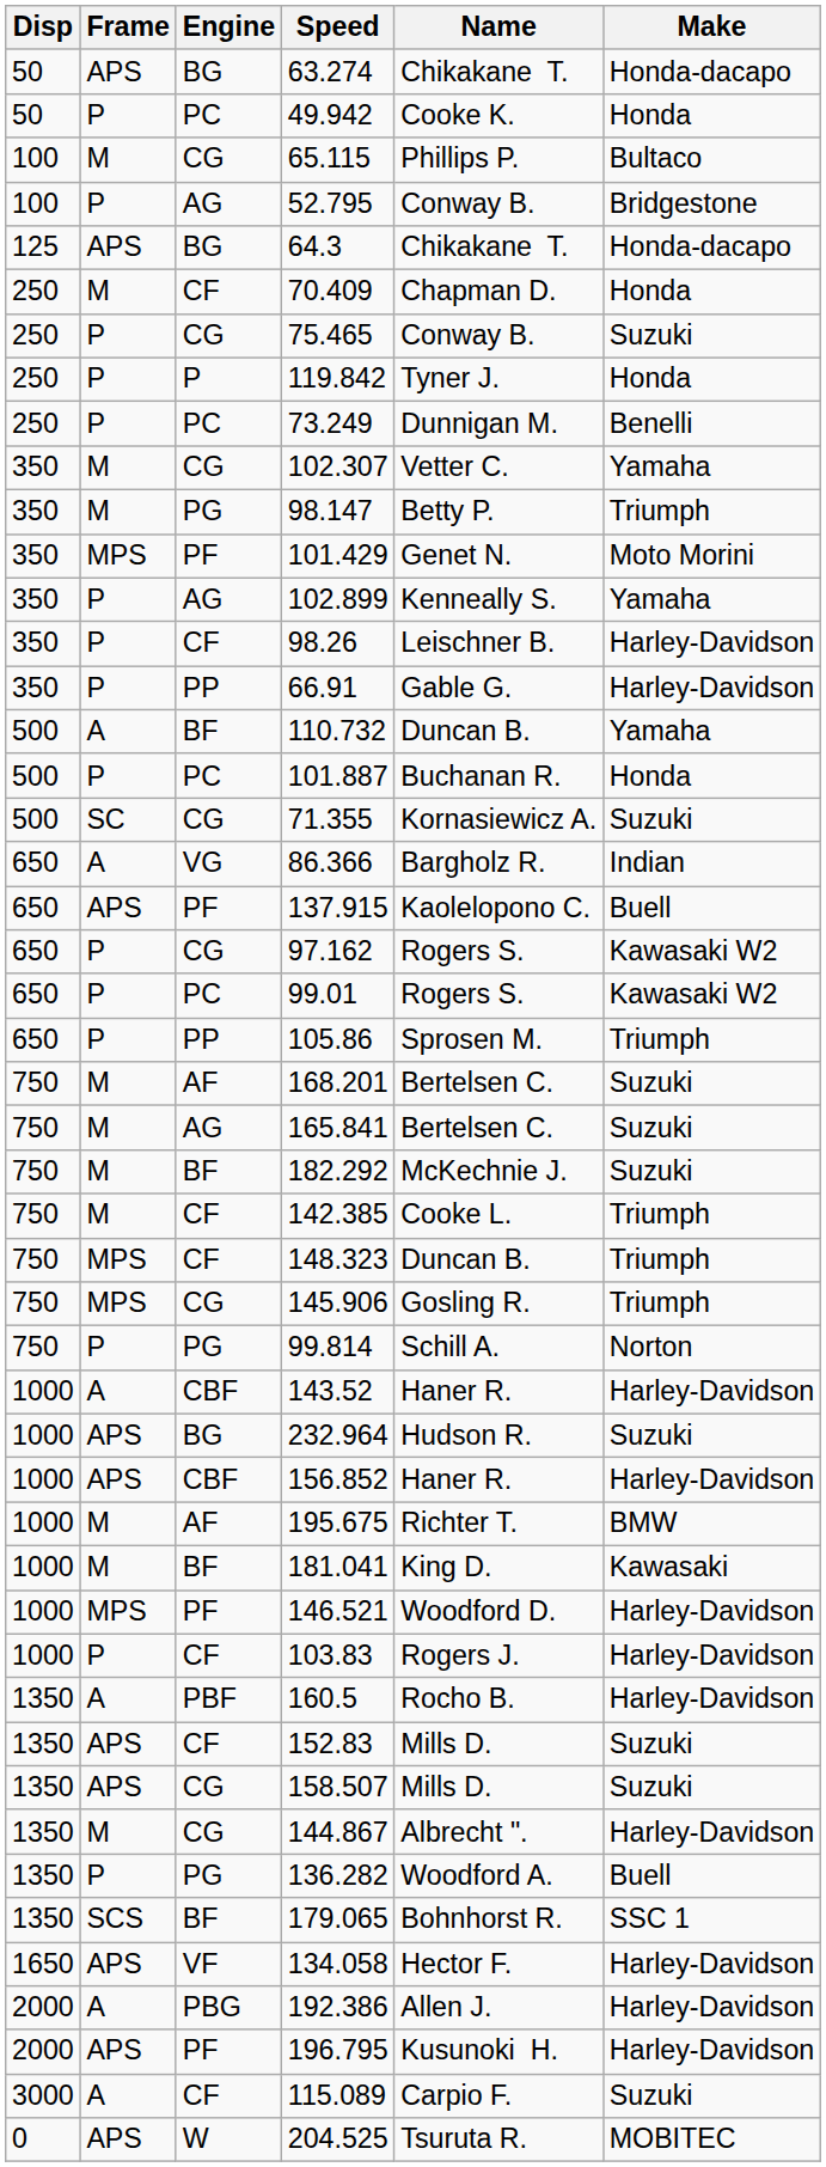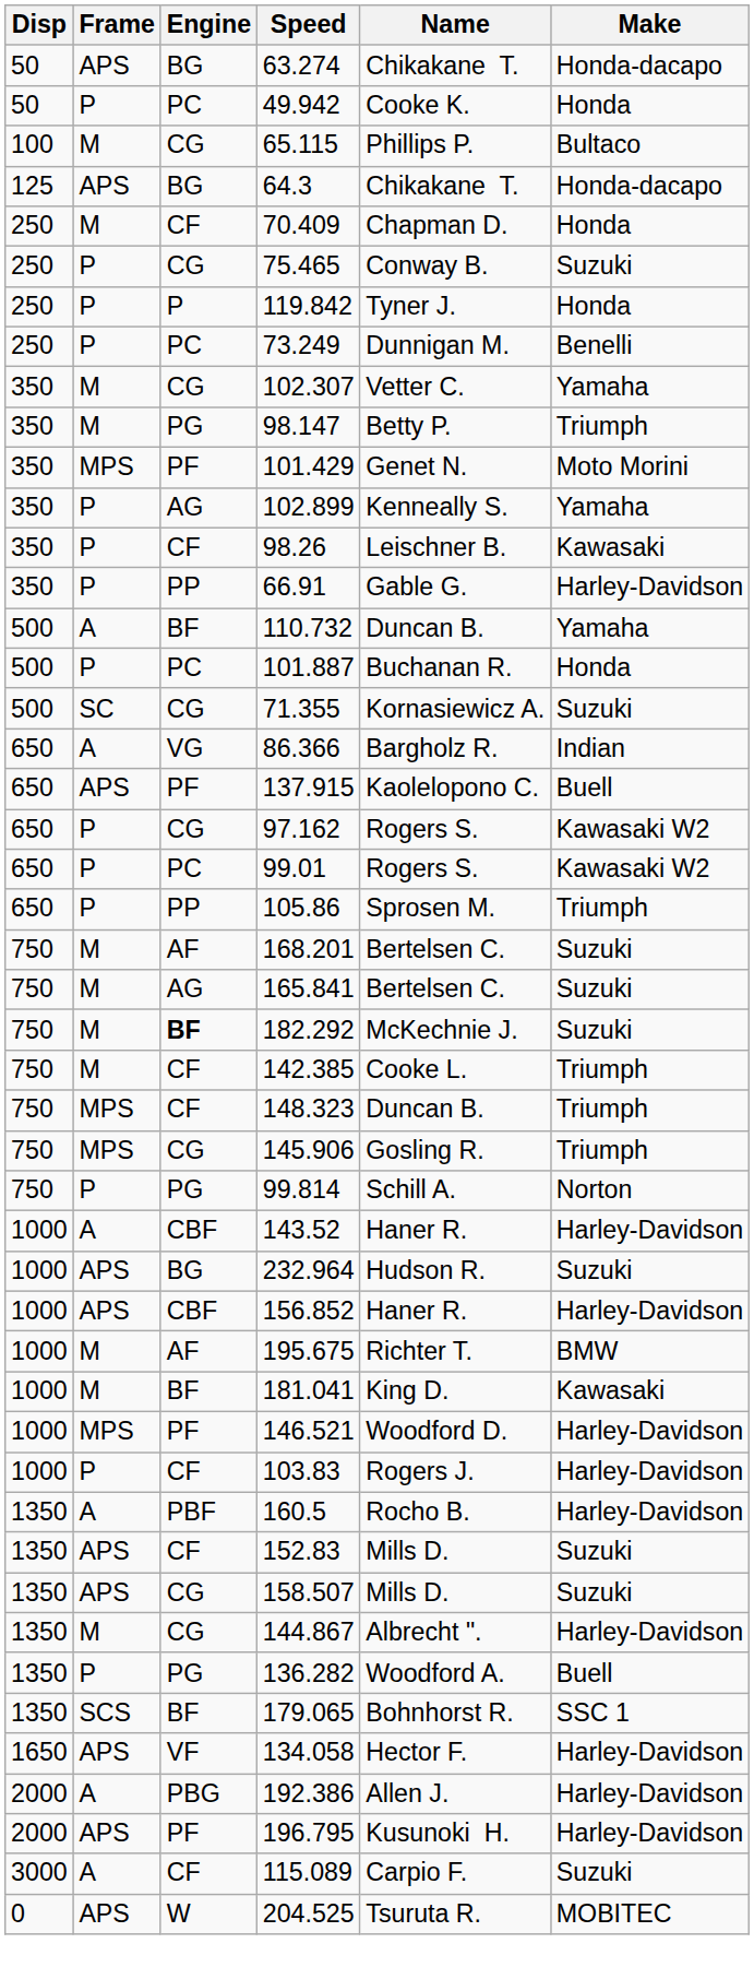 <table class="wikitable">
 <tr>
 <th>Disp</th>
 <th>Frame</th>
 <th>Engine</th>
 <th>Speed</th>
 <th>Name</th>
 <th>Make</th>
 </tr>
 <tr>
 <td>50</td>
 <td>APS</td>
 <td>BG</td>
 <td>63.274</td>
 <td>Chikakane  T.</td>
 <td>Honda-dacapo</td>
 </tr>
 <tr>
 <td>50</td>
 <td>P</td>
 <td>PC</td>
 <td>49.942</td>
 <td>Cooke K.</td>
 <td>Honda</td>
 </tr>
 <tr>
 <td>100</td>
 <td>M</td>
 <td>CG</td>
 <td>65.115</td>
 <td>Phillips P.</td>
 <td>Bultaco</td>
-</tr>
-<tr>
-<td>100</td>
-<td>P</td>
-<td>AG</td>
-<td>52.795</td>
-<td>Conway B.</td>
-<td>Bridgestone</td>
 </tr>
 <tr>
 <td>125</td>
 <td>APS</td>
 <td>BG</td>
 <td>64.3</td>
 <td>Chikakane  T.</td>
 <td>Honda-dacapo</td>
 </tr>
 <tr>
 <td>250</td>
 <td>M</td>
 <td>CF</td>
 <td>70.409</td>
 <td>Chapman D.</td>
 <td>Honda</td>
 </tr>
 <tr>
 <td>250</td>
 <td>P</td>
 <td>CG</td>
 <td>75.465</td>
 <td>Conway B.</td>
 <td>Suzuki</td>
 </tr>
 <tr>
 <td>250</td>
 <td>P</td>
 <td>P</td>
 <td>119.842</td>
 <td>Tyner J.</td>
 <td>Honda</td>
 </tr>
 <tr>
 <td>250</td>
 <td>P</td>
 <td>PC</td>
 <td>73.249</td>
 <td>Dunnigan M.</td>
 <td>Benelli</td>
 </tr>
 <tr>
 <td>350</td>
 <td>M</td>
 <td>CG</td>
 <td>102.307</td>
 <td>Vetter C.</td>
 <td>Yamaha</td>
 </tr>
 <tr>
 <td>350</td>
 <td>M</td>
 <td>PG</td>
 <td>98.147</td>
 <td>Betty P.</td>
 <td>Triumph</td>
 </tr>
 <tr>
 <td>350</td>
 <td>MPS</td>
 <td>PF</td>
 <td>101.429</td>
 <td>Genet N.</td>
 <td>Moto Morini</td>
 </tr>
 <tr>
 <td>350</td>
 <td>P</td>
 <td>AG</td>
 <td>102.899</td>
 <td>Kenneally S.</td>
 <td>Yamaha</td>
 </tr>
 <tr>
 <td>350</td>
 <td>P</td>
 <td>CF</td>
 <td>98.26</td>
 <td>Leischner B.</td>
-<td>Harley-Davidson</td>
+<td>Kawasaki</td>
 </tr>
 <tr>
 <td>350</td>
 <td>P</td>
 <td>PP</td>
 <td>66.91</td>
 <td>Gable G.</td>
 <td>Harley-Davidson</td>
 </tr>
 <tr>
 <td>500</td>
 <td>A</td>
 <td>BF</td>
 <td>110.732</td>
 <td>Duncan B.</td>
 <td>Yamaha</td>
 </tr>
 <tr>
 <td>500</td>
 <td>P</td>
 <td>PC</td>
 <td>101.887</td>
 <td>Buchanan R.</td>
 <td>Honda</td>
 </tr>
 <tr>
 <td>500</td>
 <td>SC</td>
 <td>CG</td>
 <td>71.355</td>
 <td>Kornasiewicz A.</td>
 <td>Suzuki</td>
 </tr>
 <tr>
 <td>650</td>
 <td>A</td>
 <td>VG</td>
 <td>86.366</td>
 <td>Bargholz R.</td>
 <td>Indian</td>
 </tr>
 <tr>
 <td>650</td>
 <td>APS</td>
 <td>PF</td>
 <td>137.915</td>
 <td>Kaolelopono C.</td>
 <td>Buell</td>
 </tr>
 <tr>
 <td>650</td>
 <td>P</td>
 <td>CG</td>
 <td>97.162</td>
 <td>Rogers S.</td>
 <td>Kawasaki W2</td>
 </tr>
 <tr>
 <td>650</td>
 <td>P</td>
 <td>PC</td>
 <td>99.01</td>
 <td>Rogers S.</td>
 <td>Kawasaki W2</td>
 </tr>
 <tr>
 <td>650</td>
 <td>P</td>
 <td>PP</td>
 <td>105.86</td>
 <td>Sprosen M.</td>
 <td>Triumph</td>
 </tr>
 <tr>
 <td>750</td>
 <td>M</td>
 <td>AF</td>
 <td>168.201</td>
 <td>Bertelsen C.</td>
 <td>Suzuki</td>
 </tr>
 <tr>
 <td>750</td>
 <td>M</td>
 <td>AG</td>
 <td>165.841</td>
 <td>Bertelsen C.</td>
 <td>Suzuki</td>
 </tr>
 <tr>
 <td>750</td>
 <td>M</td>
-<td>BF</td>
+<td><strong>BF</strong></td>
 <td>182.292</td>
 <td>McKechnie J.</td>
 <td>Suzuki</td>
 </tr>
 <tr>
 <td>750</td>
 <td>M</td>
 <td>CF</td>
 <td>142.385</td>
 <td>Cooke L.</td>
 <td>Triumph</td>
 </tr>
 <tr>
 <td>750</td>
 <td>MPS</td>
 <td>CF</td>
 <td>148.323</td>
 <td>Duncan B.</td>
 <td>Triumph</td>
 </tr>
 <tr>
 <td>750</td>
 <td>MPS</td>
 <td>CG</td>
 <td>145.906</td>
 <td>Gosling R.</td>
 <td>Triumph</td>
 </tr>
 <tr>
 <td>750</td>
 <td>P</td>
 <td>PG</td>
 <td>99.814</td>
 <td>Schill A.</td>
 <td>Norton</td>
 </tr>
 <tr>
 <td>1000</td>
 <td>A</td>
 <td>CBF</td>
 <td>143.52</td>
 <td>Haner R.</td>
 <td>Harley-Davidson</td>
 </tr>
 <tr>
 <td>1000</td>
 <td>APS</td>
 <td>BG</td>
 <td>232.964</td>
 <td>Hudson R.</td>
 <td>Suzuki</td>
 </tr>
 <tr>
 <td>1000</td>
 <td>APS</td>
 <td>CBF</td>
 <td>156.852</td>
 <td>Haner R.</td>
 <td>Harley-Davidson</td>
 </tr>
 <tr>
 <td>1000</td>
 <td>M</td>
 <td>AF</td>
 <td>195.675</td>
 <td>Richter T.</td>
 <td>BMW</td>
 </tr>
 <tr>
 <td>1000</td>
 <td>M</td>
 <td>BF</td>
 <td>181.041</td>
 <td>King D.</td>
 <td>Kawasaki</td>
 </tr>
 <tr>
 <td>1000</td>
 <td>MPS</td>
 <td>PF</td>
 <td>146.521</td>
 <td>Woodford D.</td>
 <td>Harley-Davidson</td>
 </tr>
 <tr>
 <td>1000</td>
 <td>P</td>
 <td>CF</td>
 <td>103.83</td>
 <td>Rogers J.</td>
 <td>Harley-Davidson</td>
 </tr>
 <tr>
 <td>1350</td>
 <td>A</td>
 <td>PBF</td>
 <td>160.5</td>
 <td>Rocho B.</td>
 <td>Harley-Davidson</td>
 </tr>
 <tr>
 <td>1350</td>
 <td>APS</td>
 <td>CF</td>
 <td>152.83</td>
 <td>Mills D.</td>
 <td>Suzuki</td>
 </tr>
 <tr>
 <td>1350</td>
 <td>APS</td>
 <td>CG</td>
 <td>158.507</td>
 <td>Mills D.</td>
 <td>Suzuki</td>
 </tr>
 <tr>
 <td>1350</td>
 <td>M</td>
 <td>CG</td>
 <td>144.867</td>
 <td>Albrecht ".</td>
 <td>Harley-Davidson</td>
 </tr>
 <tr>
 <td>1350</td>
 <td>P</td>
 <td>PG</td>
 <td>136.282</td>
 <td>Woodford A.</td>
 <td>Buell</td>
 </tr>
 <tr>
 <td>1350</td>
 <td>SCS</td>
 <td>BF</td>
 <td>179.065</td>
 <td>Bohnhorst R.</td>
 <td>SSC 1</td>
 </tr>
 <tr>
 <td>1650</td>
 <td>APS</td>
 <td>VF</td>
 <td>134.058</td>
 <td>Hector F.</td>
 <td>Harley-Davidson</td>
 </tr>
 <tr>
 <td>2000</td>
 <td>A</td>
 <td>PBG</td>
 <td>192.386</td>
 <td>Allen J.</td>
 <td>Harley-Davidson</td>
 </tr>
 <tr>
 <td>2000</td>
 <td>APS</td>
 <td>PF</td>
 <td>196.795</td>
 <td>Kusunoki  H.</td>
 <td>Harley-Davidson</td>
 </tr>
 <tr>
 <td>3000</td>
 <td>A</td>
 <td>CF</td>
 <td>115.089</td>
 <td>Carpio F.</td>
 <td>Suzuki</td>
 </tr>
 <tr>
 <td>0</td>
 <td>APS</td>
 <td>W</td>
 <td>204.525</td>
 <td>Tsuruta R.</td>
 <td>MOBITEC</td>
 </tr>
 </table>
